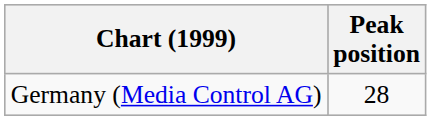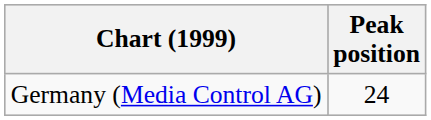 <table class="wikitable sortable">
 <tr>
 <th>Chart (1999)</th>
 <th>Peak<br>position</th>
 </tr>
 <tr>
 <td>Germany (<a href='#'>Media Control AG</a>)</td>
-<td style="text-align:center;">28</td>
+<td style="text-align:center;">24</td>
 </tr>
 </table>
